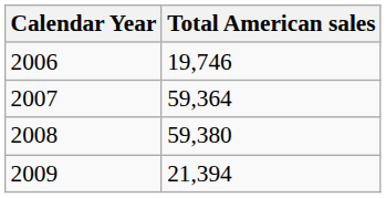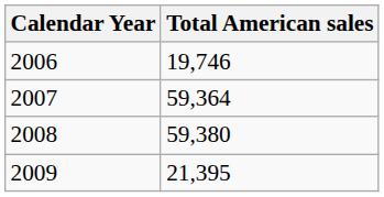 <table class="wikitable" border="1">
 <tr>
 <th>Calendar Year</th>
 <th>Total American sales</th>
 </tr>
 <tr>
 <td>2006</td>
 <td>19,746</td>
 </tr>
 <tr>
 <td>2007</td>
 <td>59,364</td>
 </tr>
 <tr>
 <td>2008</td>
 <td>59,380</td>
 </tr>
 <tr>
 <td>2009</td>
-<td>21,394</td>
+<td>21,395</td>
 </tr>
 </table>
